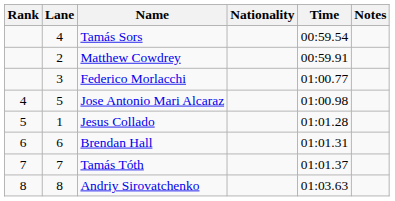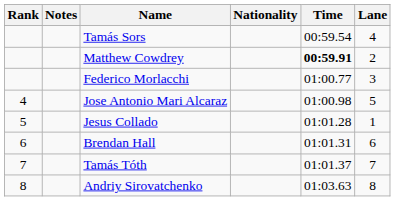 <table class="wikitable">
 <tr>
 <th>Rank</th>
-<th>Lane</th>
+<th>Notes</th>
 <th>Name</th>
 <th>Nationality</th>
 <th>Time</th>
-<th>Notes</th>
+<th>Lane</th>
 </tr>
 <tr>
 <td align=center></td>
-<td align=center>4</td>
+<td></td>
 <td><a href='#'>Tamás Sors</a></td>
 <td></td>
 <td align=center>00:59.54</td>
-<td></td>
+<td align=center>4</td>
 </tr>
 <tr>
 <td align=center></td>
-<td align=center>2</td>
+<td></td>
 <td><a href='#'>Matthew Cowdrey</a></td>
 <td></td>
-<td align=center>00:59.91</td>
-<td></td>
+<td align=center><strong>00:59.91</strong></td>
+<td align=center>2</td>
 </tr>
 <tr>
 <td align=center></td>
-<td align=center>3</td>
+<td></td>
 <td><a href='#'>Federico Morlacchi</a></td>
 <td></td>
 <td align=center>01:00.77</td>
-<td></td>
+<td align=center>3</td>
 </tr>
 <tr>
 <td align=center>4</td>
-<td align=center>5</td>
+<td></td>
 <td><a href='#'>Jose Antonio Mari Alcaraz</a></td>
 <td></td>
 <td align=center>01:00.98</td>
-<td></td>
+<td align=center>5</td>
 </tr>
 <tr>
 <td align=center>5</td>
-<td align=center>1</td>
+<td></td>
 <td><a href='#'>Jesus Collado</a></td>
 <td></td>
 <td align=center>01:01.28</td>
-<td></td>
+<td align=center>1</td>
 </tr>
 <tr>
 <td align=center>6</td>
-<td align=center>6</td>
+<td></td>
 <td><a href='#'>Brendan Hall</a></td>
 <td></td>
 <td align=center>01:01.31</td>
-<td></td>
+<td align=center>6</td>
 </tr>
 <tr>
 <td align=center>7</td>
-<td align=center>7</td>
+<td></td>
 <td><a href='#'>Tamás Tóth</a></td>
 <td></td>
 <td align=center>01:01.37</td>
-<td></td>
+<td align=center>7</td>
 </tr>
 <tr>
 <td align=center>8</td>
-<td align=center>8</td>
+<td></td>
 <td><a href='#'>Andriy Sirovatchenko</a></td>
 <td></td>
 <td align=center>01:03.63</td>
-<td></td>
+<td align=center>8</td>
 </tr>
 </table>
